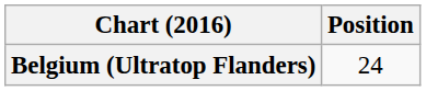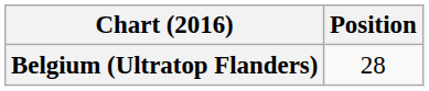 <table class="wikitable plainrowheaders" style="text-align:center">
 <tr>
 <th scope="col">Chart (2016)</th>
 <th scope="col">Position</th>
 </tr>
 <tr>
 <th scope="row">Belgium (Ultratop Flanders)</th>
-<td>24</td>
+<td>28</td>
 </tr>
 </table>
